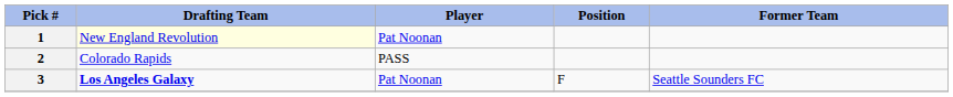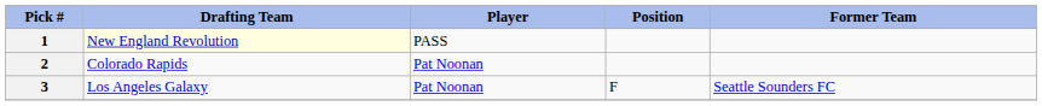 <table class="wikitable sortable" style="width: 70%">
 <tr>
 <th style="background:#A8BDEC;" width=6%>Pick #</th>
 <th width=25% style="background:#A8BDEC;">Drafting Team</th>
 <th width=15% style="background:#A8BDEC;">Player</th>
 <th width=8% style="background:#A8BDEC;">Position</th>
 <th width=25% style="background:#A8BDEC;">Former Team</th>
 </tr>
 <tr>
 <th>1</th>
 <td style="background: lightyellow;"><a href='#'>New England Revolution</a></td>
-<td><a href='#'>Pat Noonan</a></td>
+<td>PASS</td>
 <td></td>
 <td></td>
 </tr>
 <tr>
 <th>2</th>
 <td><a href='#'>Colorado Rapids</a></td>
-<td>PASS</td>
+<td><a href='#'>Pat Noonan</a></td>
 <td></td>
 <td></td>
 </tr>
 <tr>
 <th>3</th>
-<td><strong><a href='#'>Los Angeles Galaxy</a></strong></td>
+<td><a href='#'>Los Angeles Galaxy</a></td>
 <td><a href='#'>Pat Noonan</a></td>
 <td>F</td>
 <td><a href='#'>Seattle Sounders FC</a></td>
 </tr>
 <tr>
 </tr>
 </table>
